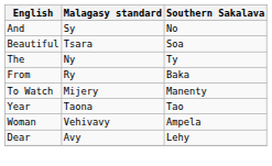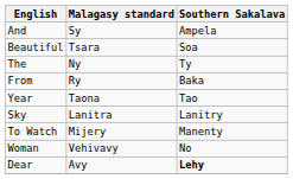 <table class="wikitable sortable">
 <tr>
 <th>English</th>
 <th>Malagasy standard</th>
 <th>Southern Sakalava</th>
 </tr>
 <tr>
 <td>And</td>
 <td>Sy</td>
-<td>No</td>
+<td>Ampela</td>
 </tr>
 <tr>
 <td>Beautiful</td>
 <td>Tsara</td>
 <td>Soa</td>
 </tr>
 <tr>
 <td>The</td>
 <td>Ny</td>
 <td>Ty</td>
 </tr>
 <tr>
 <td>From</td>
 <td>Ry</td>
 <td>Baka</td>
 </tr>
 <tr>
+<td>Year</td>
+<td>Taona</td>
+<td>Tao</td>
+</tr>
+<tr>
+<td>Sky</td>
+<td>Lanitra</td>
+<td>Lanitry</td>
+</tr>
+<tr>
 <td>To Watch</td>
 <td>Mijery</td>
 <td>Manenty</td>
 </tr>
 <tr>
-<td>Year</td>
-<td>Taona</td>
-<td>Tao</td>
-</tr>
-<tr>
 <td>Woman</td>
 <td>Vehivavy</td>
-<td>Ampela</td>
+<td>No</td>
 </tr>
 <tr>
 <td>Dear</td>
 <td>Avy</td>
-<td>Lehy</td>
+<td><strong>Lehy</strong></td>
 </tr>
 <tr>
 </tr>
 </table>
